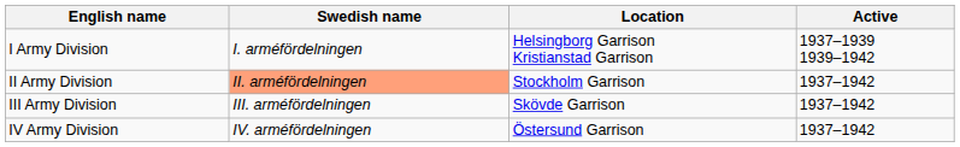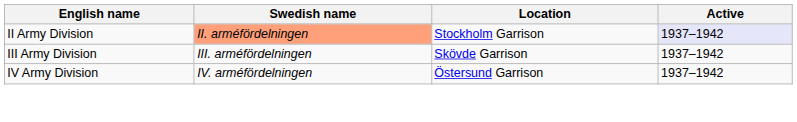 <table class="wikitable" width=80% |>
 <tr>
 <th>English name</th>
 <th>Swedish name</th>
 <th>Location</th>
 <th>Active</th>
 </tr>
 <tr>
-<td>I Army Division</td>
-<td><em>I. arméfördelningen</em></td>
-<td><a href='#'>Helsingborg</a> Garrison<br><a href='#'>Kristianstad</a> Garrison</td>
-<td>1937–1939<br>1939–1942</td>
-</tr>
-<tr>
 <td>II Army Division</td>
 <td style="background: lightsalmon;"><em>II. arméfördelningen</em></td>
 <td><a href='#'>Stockholm</a> Garrison</td>
-<td>1937–1942</td>
+<td style="background: lavender;">1937–1942</td>
 </tr>
 <tr>
 <td>III Army Division</td>
 <td><em>III. arméfördelningen</em></td>
 <td><a href='#'>Skövde</a> Garrison</td>
 <td>1937–1942</td>
 </tr>
 <tr>
 <td>IV Army Division</td>
 <td><em>IV. arméfördelningen</em></td>
 <td><a href='#'>Östersund</a> Garrison</td>
 <td>1937–1942</td>
 </tr>
 </table>
